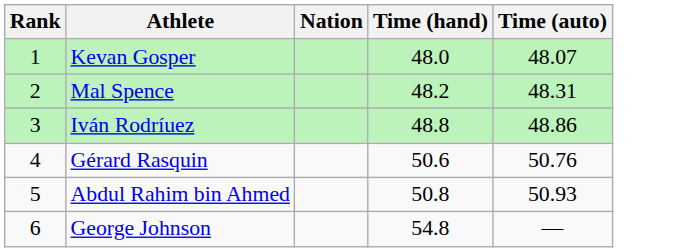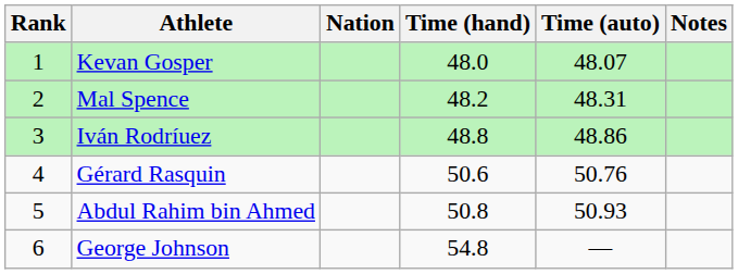 <table class="wikitable sortable" style="text-align:center">
 <tr>
 <th>Rank</th>
 <th>Athlete</th>
 <th>Nation</th>
 <th>Time (hand)</th>
 <th>Time (auto)</th>
+<th>Notes</th>
 </tr>
 <tr bgcolor=bbf3bb>
 <td>1</td>
 <td align=left><a href='#'>Kevan Gosper</a></td>
 <td align=left></td>
 <td>48.0</td>
 <td>48.07</td>
+<td></td>
 </tr>
 <tr bgcolor=bbf3bb>
 <td>2</td>
 <td align=left><a href='#'>Mal Spence</a></td>
 <td align=left></td>
 <td>48.2</td>
 <td>48.31</td>
+<td></td>
 </tr>
 <tr bgcolor=bbf3bb>
 <td>3</td>
 <td align=left><a href='#'>Iván Rodríuez</a></td>
 <td align=left></td>
 <td>48.8</td>
 <td>48.86</td>
+<td></td>
 </tr>
 <tr>
 <td>4</td>
 <td align=left><a href='#'>Gérard Rasquin</a></td>
 <td align=left></td>
 <td>50.6</td>
 <td>50.76</td>
+<td></td>
 </tr>
 <tr>
 <td>5</td>
 <td align=left><a href='#'>Abdul Rahim bin Ahmed</a></td>
 <td align=left></td>
 <td>50.8</td>
 <td>50.93</td>
+<td></td>
 </tr>
 <tr>
 <td>6</td>
 <td align=left><a href='#'>George Johnson</a></td>
 <td align=left></td>
 <td>54.8</td>
 <td>—</td>
+<td></td>
 </tr>
 </table>
